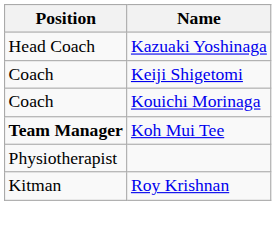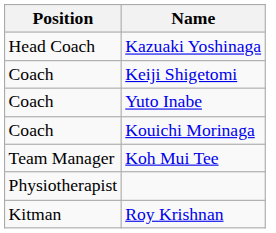 <table class="wikitable">
 <tr>
 <th>Position</th>
 <th>Name</th>
 </tr>
 <tr>
 <td>Head Coach</td>
 <td> <a href='#'>Kazuaki Yoshinaga</a></td>
 </tr>
 <tr>
 <td>Coach</td>
 <td> <a href='#'>Keiji Shigetomi</a></td>
 </tr>
 <tr>
 <td>Coach</td>
+<td> <a href='#'>Yuto Inabe</a></td>
+</tr>
+<tr>
+<td>Coach</td>
 <td> <a href='#'>Kouichi Morinaga</a></td>
 </tr>
 <tr>
-<td><strong>Team Manager</strong></td>
+<td>Team Manager</td>
 <td> <a href='#'>Koh Mui Tee</a></td>
 </tr>
 <tr>
 <td>Physiotherapist</td>
 <td></td>
 </tr>
 <tr>
 <td>Kitman</td>
 <td> <a href='#'>Roy Krishnan</a></td>
 </tr>
 </table>
